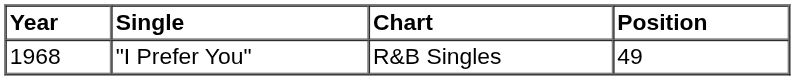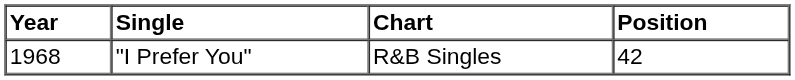 <table border="1" cellspacing="0" cellpadding="2" style="width:550px;">
 <tr>
 <th align="left">Year</th>
 <th align="left">Single</th>
 <th align="left">Chart</th>
 <th align="left">Position</th>
 </tr>
 <tr>
 <td align="left">1968</td>
 <td align="left">"I Prefer You"</td>
 <td align="left">R&B Singles</td>
-<td align="left">49</td>
+<td align="left">42</td>
 </tr>
 </table>
